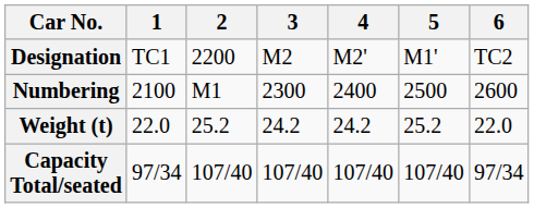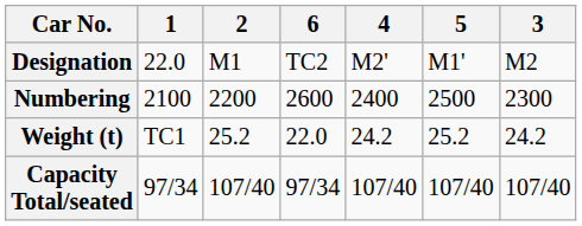 <table class="wikitable">
 <tr>
 <th>Car No.</th>
 <th>1</th>
 <th>2</th>
-<th>3</th>
+<th>6</th>
 <th>4</th>
 <th>5</th>
-<th>6</th>
+<th>3</th>
 </tr>
 <tr>
 <th>Designation</th>
-<td>TC1</td>
-<td>2200</td>
-<td>M2</td>
+<td>22.0</td>
+<td>M1</td>
+<td>TC2</td>
 <td>M2'</td>
 <td>M1'</td>
-<td>TC2</td>
+<td>M2</td>
 </tr>
 <tr>
 <th>Numbering</th>
 <td>2100</td>
-<td>M1</td>
-<td>2300</td>
+<td>2200</td>
+<td>2600</td>
 <td>2400</td>
 <td>2500</td>
-<td>2600</td>
+<td>2300</td>
 </tr>
 <tr>
 <th>Weight (t)</th>
+<td>TC1</td>
+<td>25.2</td>
 <td>22.0</td>
+<td>24.2</td>
 <td>25.2</td>
 <td>24.2</td>
-<td>24.2</td>
-<td>25.2</td>
-<td>22.0</td>
 </tr>
 <tr>
 <th>Capacity<br>Total/seated</th>
 <td>97/34</td>
 <td>107/40</td>
+<td>97/34</td>
 <td>107/40</td>
 <td>107/40</td>
 <td>107/40</td>
-<td>97/34</td>
 </tr>
 </table>
